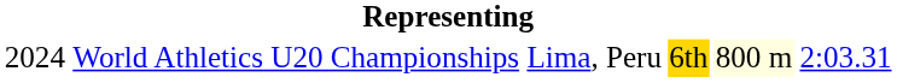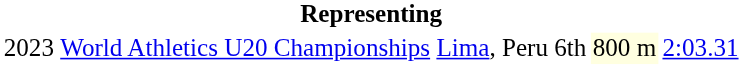 <table>
 <tr>
 <th colspan="6">Representing </th>
 </tr>
 <tr>
-<td>2024</td>
+<td>2023</td>
 <td><a href='#'>World Athletics U20 Championships</a></td>
 <td><a href='#'>Lima</a>, Peru</td>
-<td style="background: gold;">6th</td>
+<td>6th</td>
 <td style="background: lightyellow;">800 m</td>
 <td><a href='#'>2:03.31</a></td>
 </tr>
 </table>
